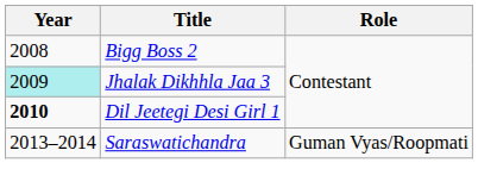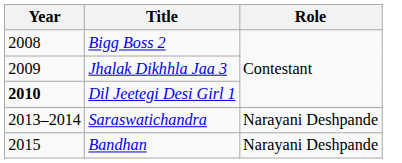 <table class="wikitable sortable">
 <tr style="text-align:center;">
 <th>Year</th>
 <th>Title</th>
 <th>Role</th>
 </tr>
 <tr>
 <td>2008</td>
 <td><em><a href='#'>Bigg Boss 2</a></em></td>
 <td rowspan=3>Contestant</td>
 </tr>
 <tr>
-<td style="background: paleturquoise;">2009</td>
+<td>2009</td>
 <td><em><a href='#'>Jhalak Dikhhla Jaa 3</a></em></td>
 </tr>
 <tr>
 <td><strong>2010</strong></td>
 <td><em><a href='#'>Dil Jeetegi Desi Girl 1</a></em></td>
 </tr>
 <tr>
 <td>2013–2014</td>
 <td><em><a href='#'>Saraswatichandra</a></em></td>
-<td>Guman Vyas/Roopmati</td>
+<td>Narayani Deshpande</td>
+</tr>
+<tr>
+<td>2015</td>
+<td><em><a href='#'>Bandhan</a></em></td>
+<td>Narayani Deshpande</td>
 </tr>
 </table>
